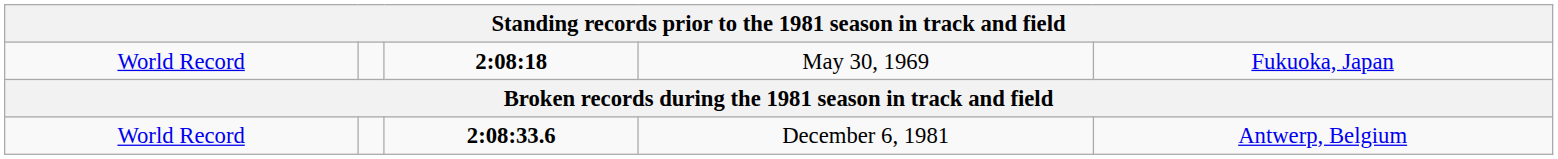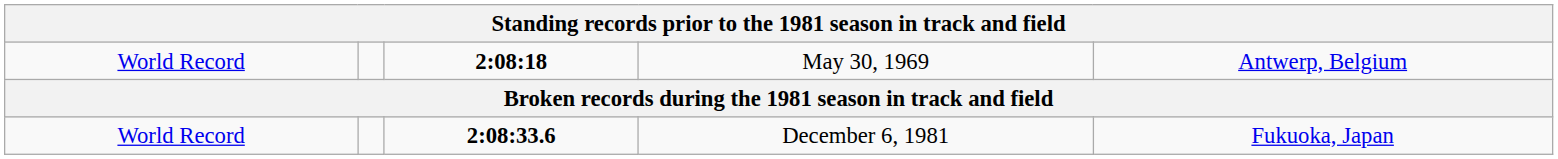 <table class="wikitable" style=" text-align:center; font-size:110%;" width="95%">
 <tr>
 <th colspan="5">Standing records prior to the 1981 season in track and field</th>
 </tr>
 <tr>
 <td><a href='#'>World Record</a></td>
 <td></td>
 <td><strong>2:08:18</strong></td>
 <td>May 30, 1969</td>
-<td> <a href='#'>Fukuoka, Japan</a></td>
+<td> <a href='#'>Antwerp, Belgium</a></td>
 </tr>
 <tr>
 <th colspan="5">Broken records during the 1981 season in track and field</th>
 </tr>
 <tr>
 <td><a href='#'>World Record</a></td>
 <td></td>
 <td><strong>2:08:33.6</strong></td>
 <td>December 6, 1981</td>
-<td> <a href='#'>Antwerp, Belgium</a></td>
+<td> <a href='#'>Fukuoka, Japan</a></td>
 </tr>
 </table>
